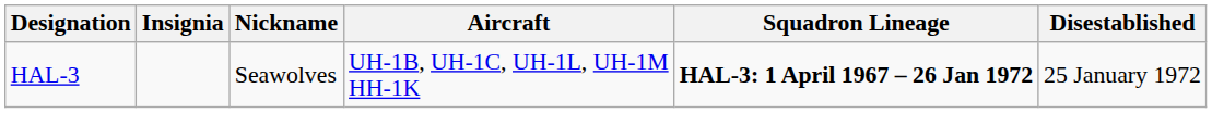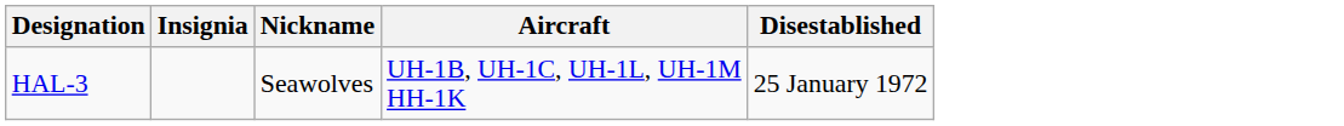 <table class="wikitable">
 <tr>
 <th>Designation</th>
 <th>Insignia</th>
 <th>Nickname</th>
 <th>Aircraft</th>
-<th>Squadron Lineage</th>
 <th>Disestablished</th>
 </tr>
 <tr>
 <td><a href='#'>HAL-3</a></td>
 <td></td>
 <td>Seawolves</td>
 <td><a href='#'>UH-1B</a>, <a href='#'>UH-1C</a>, <a href='#'>UH-1L</a>, <a href='#'>UH-1M</a><br><a href='#'>HH-1K</a></td>
-<td style="white-space: nowrap;"><strong>HAL-3: 1 April 1967 – 26 Jan 1972</strong></td>
 <td>25 January 1972</td>
 </tr>
 </table>
